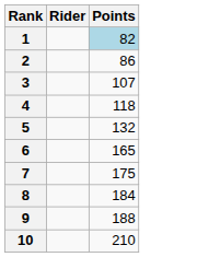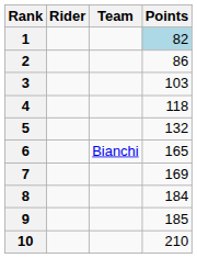 <table class="wikitable">
 <tr>
 <th scope="col">Rank</th>
 <th scope="col">Rider</th>
+<th scope="col">Team</th>
 <th scope="col">Points</th>
 </tr>
 <tr>
 <th scope="row">1</th>
+<td></td>
 <td></td>
 <td style="background: lightblue; text-align:right;">82</td>
 </tr>
 <tr>
 <th scope="row">2</th>
 <td></td>
+<td></td>
 <td style="text-align:right;">86</td>
 </tr>
 <tr>
 <th scope="row">3</th>
 <td></td>
-<td style="text-align:right;">107</td>
+<td></td>
+<td style="text-align:right;">103</td>
 </tr>
 <tr>
 <th scope="row">4</th>
+<td></td>
 <td></td>
 <td style="text-align:right;">118</td>
 </tr>
 <tr>
 <th scope="row">5</th>
 <td></td>
+<td></td>
 <td style="text-align:right;">132</td>
 </tr>
 <tr>
 <th scope="row">6</th>
 <td></td>
+<td><a href='#'>Bianchi</a></td>
 <td style="text-align:right;">165</td>
 </tr>
 <tr>
 <th scope="row">7</th>
 <td></td>
-<td style="text-align:right;">175</td>
+<td></td>
+<td style="text-align:right;">169</td>
 </tr>
 <tr>
 <th scope="row">8</th>
+<td></td>
 <td></td>
 <td style="text-align:right;">184</td>
 </tr>
 <tr>
 <th scope="row">9</th>
 <td></td>
-<td style="text-align:right;">188</td>
+<td></td>
+<td style="text-align:right;">185</td>
 </tr>
 <tr>
 <th scope="row">10</th>
 <td></td>
+<td></td>
 <td style="text-align:right;">210</td>
 </tr>
 </table>
